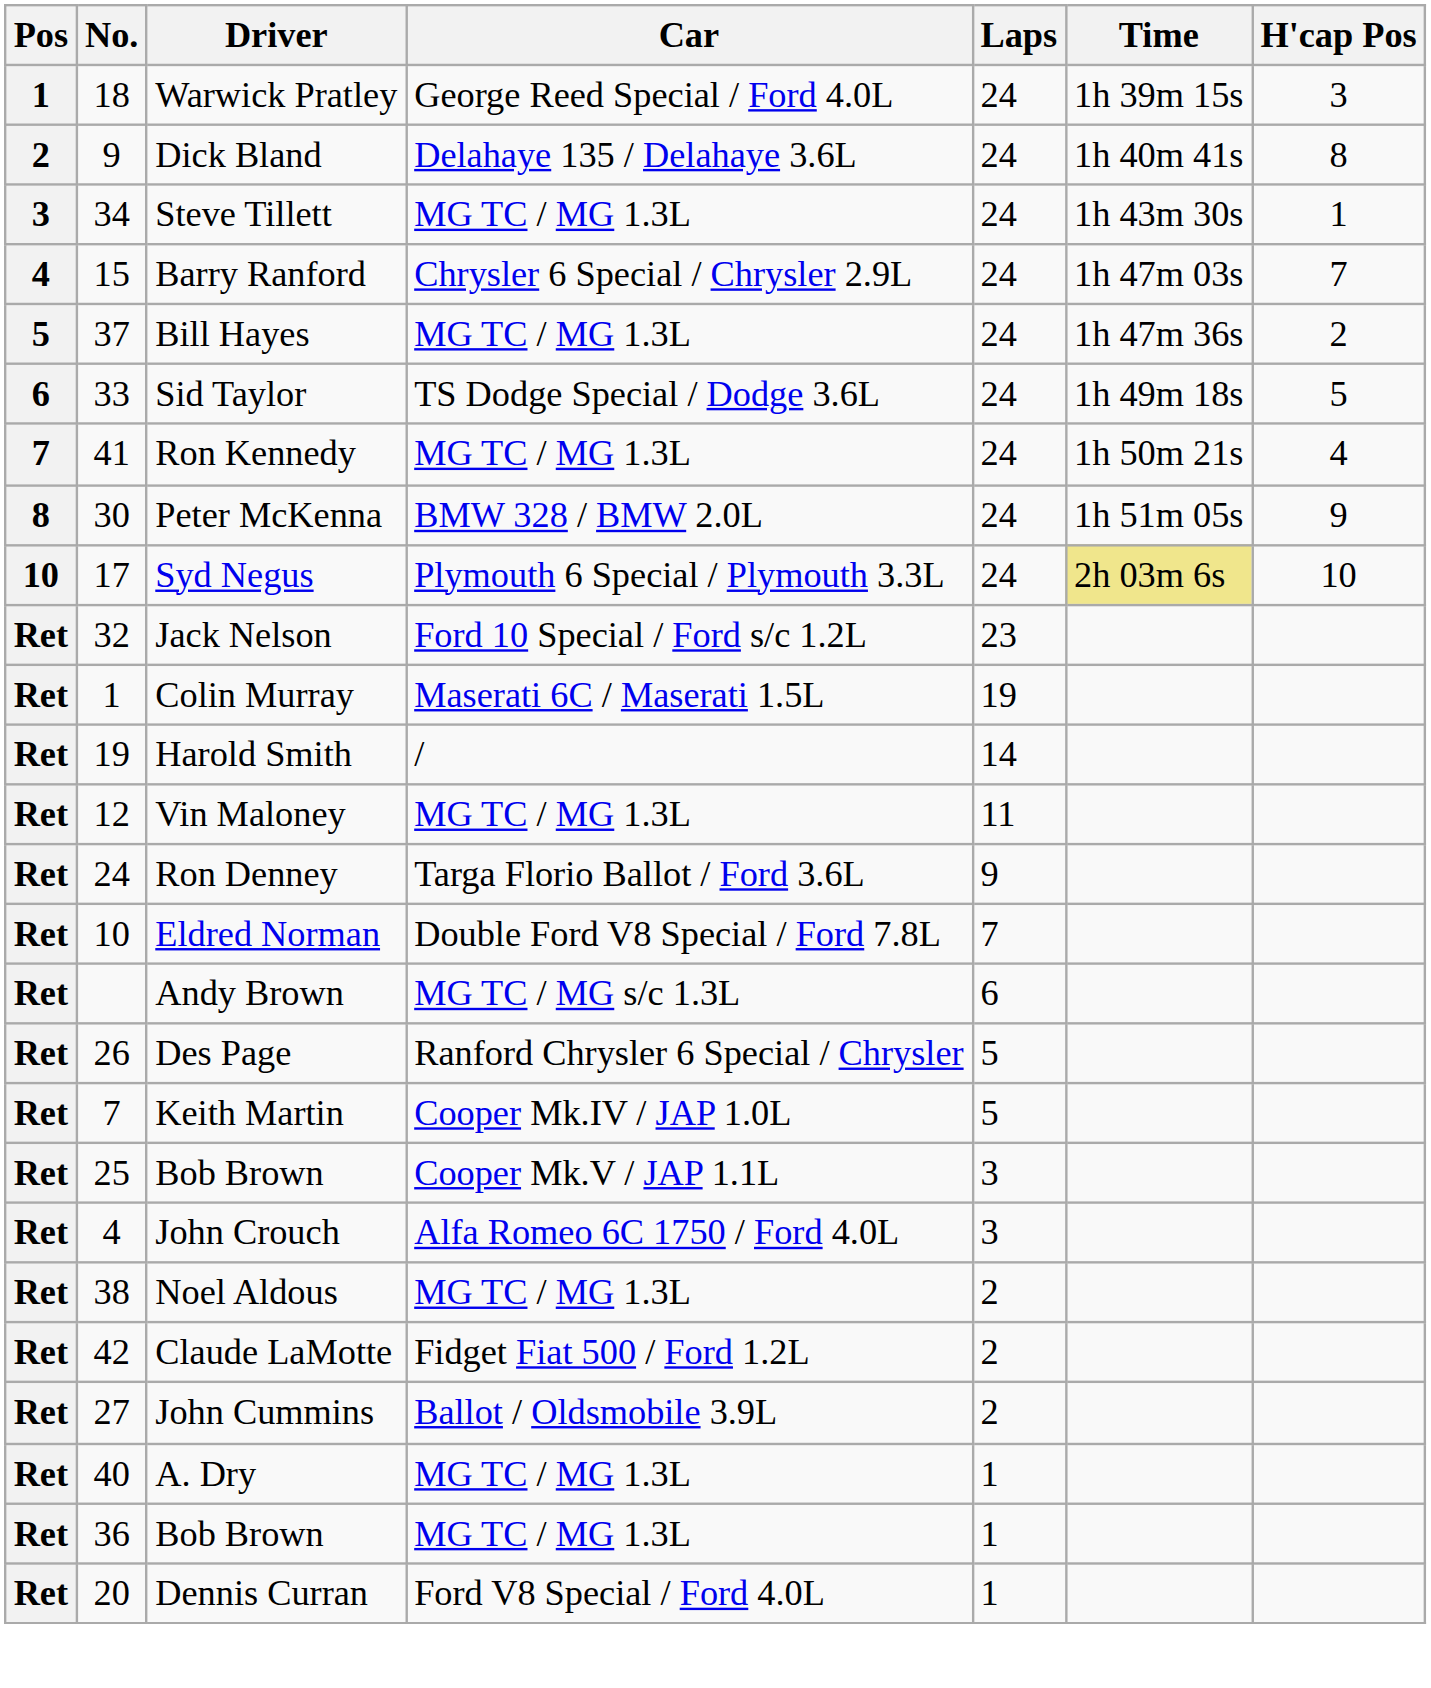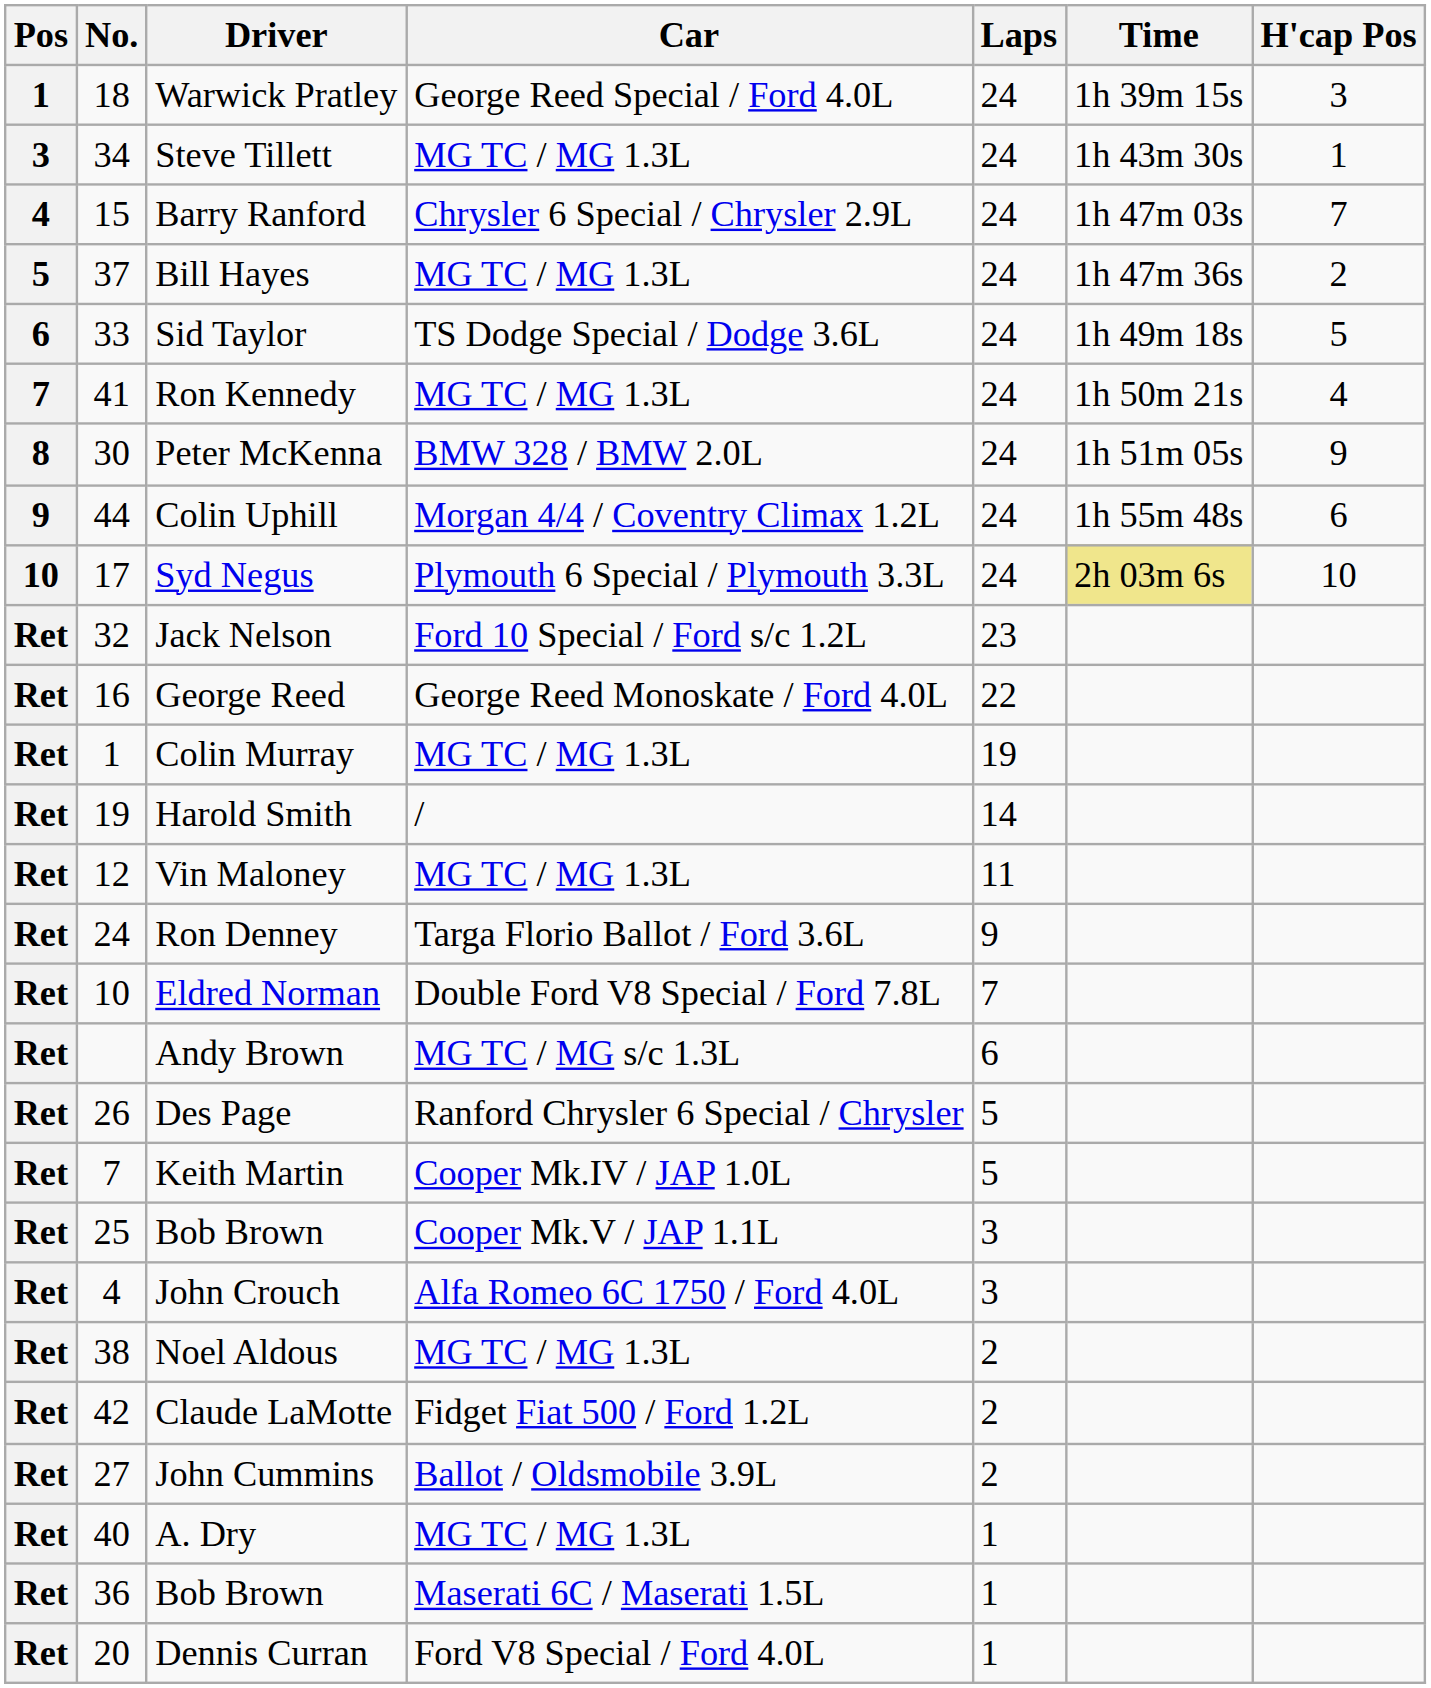 <table class="wikitable" style="font-size: 95%;">
 <tr>
 <th>Pos</th>
 <th>No.</th>
 <th>Driver</th>
 <th>Car</th>
 <th>Laps</th>
 <th>Time</th>
 <th>H'cap Pos</th>
 </tr>
 <tr>
 <th>1</th>
 <td align="center">18</td>
 <td> Warwick Pratley</td>
 <td>George Reed Special / <a href='#'>Ford</a> 4.0L</td>
 <td>24</td>
 <td>1h 39m 15s</td>
 <td align="center">3</td>
-</tr>
-<tr>
-<th>2</th>
-<td align="center">9</td>
-<td> Dick Bland</td>
-<td><a href='#'>Delahaye</a> 135 / <a href='#'>Delahaye</a> 3.6L</td>
-<td>24</td>
-<td>1h 40m 41s</td>
-<td align="center">8</td>
 </tr>
 <tr>
 <th>3</th>
 <td align="center">34</td>
 <td> Steve Tillett</td>
 <td><a href='#'>MG TC</a> / <a href='#'>MG</a> 1.3L</td>
 <td>24</td>
 <td>1h 43m 30s</td>
 <td align="center">1</td>
 </tr>
 <tr>
 <th>4</th>
 <td align="center">15</td>
 <td> Barry Ranford</td>
 <td><a href='#'>Chrysler</a> 6 Special / <a href='#'>Chrysler</a> 2.9L</td>
 <td>24</td>
 <td>1h 47m 03s</td>
 <td align="center">7</td>
 </tr>
 <tr>
 <th>5</th>
 <td align="center">37</td>
 <td> Bill Hayes</td>
 <td><a href='#'>MG TC</a> / <a href='#'>MG</a> 1.3L</td>
 <td>24</td>
 <td>1h 47m 36s</td>
 <td align="center">2</td>
 </tr>
 <tr>
 <th>6</th>
 <td align="center">33</td>
 <td> Sid Taylor</td>
 <td>TS Dodge Special / <a href='#'>Dodge</a> 3.6L</td>
 <td>24</td>
 <td>1h 49m 18s</td>
 <td align="center">5</td>
 </tr>
 <tr>
 <th>7</th>
 <td align="center">41</td>
 <td> Ron Kennedy</td>
 <td><a href='#'>MG TC</a> / <a href='#'>MG</a> 1.3L</td>
 <td>24</td>
 <td>1h 50m 21s</td>
 <td align="center">4</td>
 </tr>
 <tr>
 <th>8</th>
 <td align="center">30</td>
 <td> Peter McKenna</td>
 <td><a href='#'>BMW 328</a> / <a href='#'>BMW</a> 2.0L</td>
 <td>24</td>
 <td>1h 51m 05s</td>
 <td align="center">9</td>
 </tr>
 <tr>
+<th>9</th>
+<td align="center">44</td>
+<td> Colin Uphill</td>
+<td><a href='#'>Morgan 4/4</a> / <a href='#'>Coventry Climax</a> 1.2L</td>
+<td>24</td>
+<td>1h 55m 48s</td>
+<td align="center">6</td>
+</tr>
+<tr>
 <th>10</th>
 <td align="center">17</td>
 <td> <a href='#'>Syd Negus</a></td>
 <td><a href='#'>Plymouth</a> 6 Special / <a href='#'>Plymouth</a> 3.3L</td>
 <td>24</td>
 <td style="background: khaki;">2h 03m 6s</td>
 <td align="center">10</td>
 </tr>
 <tr>
 <th>Ret</th>
 <td align="center">32</td>
 <td> Jack Nelson</td>
 <td><a href='#'>Ford 10</a> Special / <a href='#'>Ford</a> s/c 1.2L</td>
 <td>23</td>
 <td></td>
 <td></td>
 </tr>
 <tr>
 <th>Ret</th>
+<td align="center">16</td>
+<td> George Reed</td>
+<td>George Reed Monoskate / <a href='#'>Ford</a> 4.0L</td>
+<td>22</td>
+<td></td>
+<td></td>
+</tr>
+<tr>
+<th>Ret</th>
 <td align="center">1</td>
 <td> Colin Murray</td>
-<td><a href='#'>Maserati 6C</a> / <a href='#'>Maserati</a> 1.5L</td>
+<td><a href='#'>MG TC</a> / <a href='#'>MG</a> 1.3L</td>
 <td>19</td>
 <td></td>
 <td></td>
 </tr>
 <tr>
 <th>Ret</th>
 <td align="center">19</td>
 <td> Harold Smith</td>
 <td> /</td>
 <td>14</td>
 <td></td>
 <td></td>
 </tr>
 <tr>
 <th>Ret</th>
 <td align="center">12</td>
 <td> Vin Maloney</td>
 <td><a href='#'>MG TC</a> / <a href='#'>MG</a> 1.3L</td>
 <td>11</td>
 <td></td>
 <td></td>
 </tr>
 <tr>
 <th>Ret</th>
 <td align="center">24</td>
 <td> Ron Denney</td>
 <td>Targa Florio Ballot / <a href='#'>Ford</a> 3.6L</td>
 <td>9</td>
 <td></td>
 <td></td>
 </tr>
 <tr>
 <th>Ret</th>
 <td align="center">10</td>
 <td> <a href='#'>Eldred Norman</a></td>
 <td>Double Ford V8 Special / <a href='#'>Ford</a> 7.8L</td>
 <td>7</td>
 <td></td>
 <td></td>
 </tr>
 <tr>
 <th>Ret</th>
 <td align="center"></td>
 <td> Andy Brown</td>
 <td><a href='#'>MG TC</a> / <a href='#'>MG</a> s/c 1.3L</td>
 <td>6</td>
 <td></td>
 <td></td>
 </tr>
 <tr>
 <th>Ret</th>
 <td align="center">26</td>
 <td> Des Page</td>
 <td>Ranford Chrysler 6 Special / <a href='#'>Chrysler</a></td>
 <td>5</td>
 <td></td>
 <td></td>
 </tr>
 <tr>
 <th>Ret</th>
 <td align="center">7</td>
 <td> Keith Martin</td>
 <td><a href='#'>Cooper</a> Mk.IV / <a href='#'>JAP</a> 1.0L</td>
 <td>5</td>
 <td></td>
 <td></td>
 </tr>
 <tr>
 <th>Ret</th>
 <td align="center">25</td>
 <td> Bob Brown</td>
 <td><a href='#'>Cooper</a> Mk.V / <a href='#'>JAP</a> 1.1L</td>
 <td>3</td>
 <td></td>
 <td></td>
 </tr>
 <tr>
 <th>Ret</th>
 <td align="center">4</td>
 <td> John Crouch</td>
 <td><a href='#'>Alfa Romeo 6C 1750</a> / <a href='#'>Ford</a> 4.0L</td>
 <td>3</td>
 <td></td>
 <td></td>
 </tr>
 <tr>
 <th>Ret</th>
 <td align="center">38</td>
 <td> Noel Aldous</td>
 <td><a href='#'>MG TC</a> / <a href='#'>MG</a> 1.3L</td>
 <td>2</td>
 <td></td>
 <td></td>
 </tr>
 <tr>
 <th>Ret</th>
 <td align="center">42</td>
 <td> Claude LaMotte</td>
 <td>Fidget <a href='#'>Fiat 500</a> / <a href='#'>Ford</a> 1.2L</td>
 <td>2</td>
 <td></td>
 <td></td>
 </tr>
 <tr>
 <th>Ret</th>
 <td align="center">27</td>
 <td> John Cummins</td>
 <td><a href='#'>Ballot</a> / <a href='#'>Oldsmobile</a> 3.9L</td>
 <td>2</td>
 <td></td>
 <td></td>
 </tr>
 <tr>
 <th>Ret</th>
 <td align="center">40</td>
 <td> A. Dry</td>
 <td><a href='#'>MG TC</a> / <a href='#'>MG</a> 1.3L</td>
 <td>1</td>
 <td></td>
 <td></td>
 </tr>
 <tr>
 <th>Ret</th>
 <td align="center">36</td>
 <td> Bob Brown</td>
-<td><a href='#'>MG TC</a> / <a href='#'>MG</a> 1.3L</td>
+<td><a href='#'>Maserati 6C</a> / <a href='#'>Maserati</a> 1.5L</td>
 <td>1</td>
 <td></td>
 <td></td>
 </tr>
 <tr>
 <th>Ret</th>
 <td align="center">20</td>
 <td> Dennis Curran</td>
 <td>Ford V8 Special / <a href='#'>Ford</a> 4.0L</td>
 <td>1</td>
 <td></td>
 <td></td>
 </tr>
 <tr>
 </tr>
 </table>
